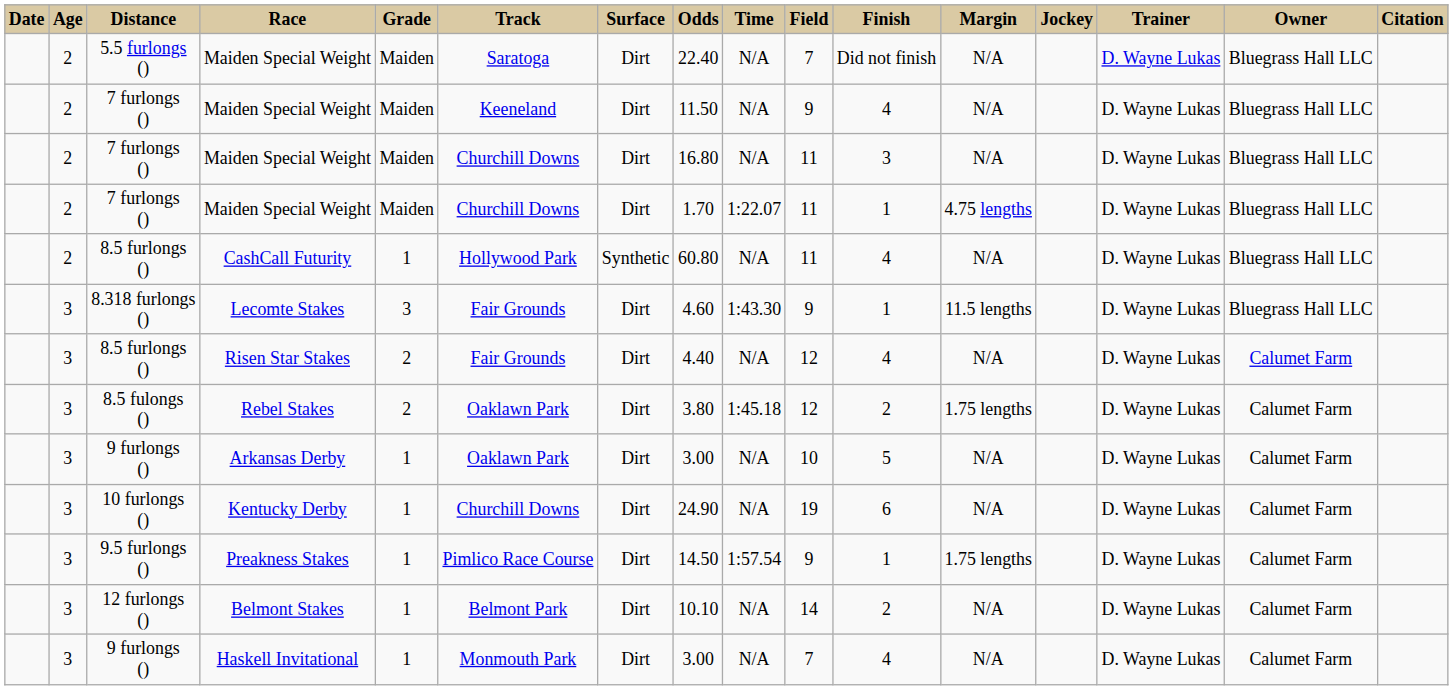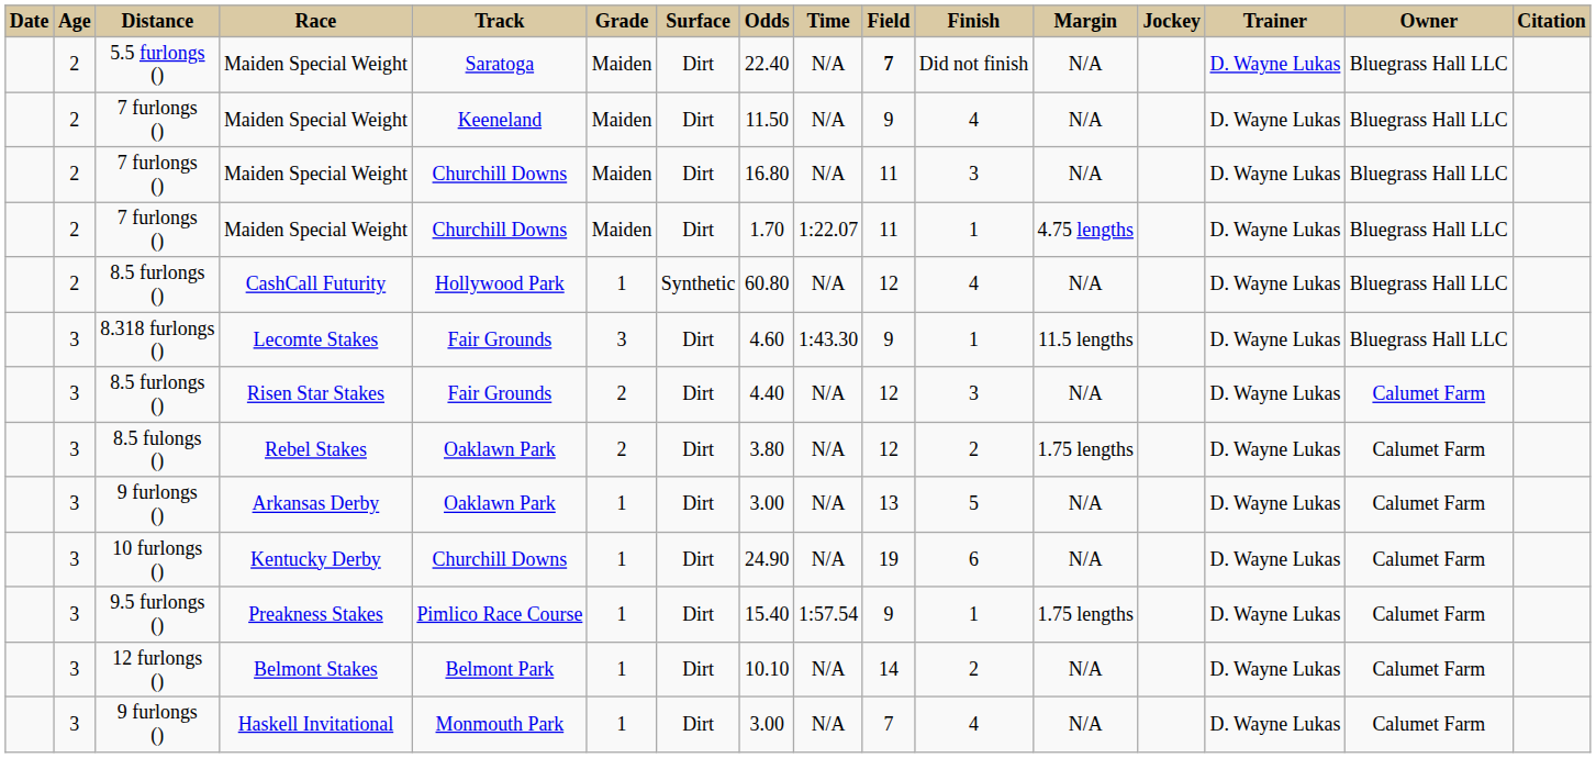 <table class = "wikitable sortable" | border="1" cellpadding="1" style=" text-align:center; margin-left:1em; float:left ;border-collapse: collapse; font-size:86%">
 <tr>
 <th scope="col" style="background:#dacaa4; text-align:center;">Date</th>
 <th scope="col" class="unsortable" style="background:#dacaa4; text-align:center;">Age</th>
 <th scope="col" style="background:#dacaa4; text-align:center;">Distance</th>
 <th scope="col" style="background:#dacaa4; text-align:center;">Race</th>
+<th scope="col" style="background:#dacaa4; text-align:center;">Track</th>
 <th scope="col" style="background:#dacaa4; text-align:center;">Grade</th>
-<th scope="col" style="background:#dacaa4; text-align:center;">Track</th>
 <th scope="col" class="unsortable" style="background:#dacaa4; text-align:center;">Surface</th>
 <th scope="col" style="background:#dacaa4; text-align:center;">Odds</th>
 <th scope="col" style="background:#dacaa4; text-align:center;">Time</th>
 <th scope="col" style="background:#dacaa4; text-align:center;">Field</th>
 <th scope="col" style="background:#dacaa4; text-align:center;">Finish</th>
 <th scope="col" style="background:#dacaa4; text-align:center;">Margin</th>
 <th scope="col" style="background:#dacaa4; text-align:center;">Jockey</th>
 <th scope="col" class="unsortable" style="background:#dacaa4; text-align:center;">Trainer</th>
 <th scope="col" style="background:#dacaa4; text-align:center;">Owner</th>
 <th scope="col" class="unsortable" style="background:#dacaa4; text-align:center;">Citation</th>
 </tr>
 <tr>
 <td scope="row"></td>
 <td>2</td>
 <td>5.5 <a href='#'>furlongs</a><br>()</td>
 <td>Maiden Special Weight</td>
+<td><a href='#'>Saratoga</a></td>
 <td>Maiden</td>
-<td><a href='#'>Saratoga</a></td>
 <td>Dirt</td>
 <td>22.40</td>
 <td>N/A</td>
-<td>7</td>
+<td><strong>7</strong></td>
 <td>Did not finish</td>
 <td>N/A</td>
 <td></td>
 <td><a href='#'>D. Wayne Lukas</a></td>
 <td>Bluegrass Hall LLC</td>
 <td></td>
 </tr>
 <tr>
 <td scope="row"></td>
 <td>2</td>
 <td>7 furlongs<br>()</td>
 <td>Maiden Special Weight</td>
+<td><a href='#'>Keeneland</a></td>
 <td>Maiden</td>
-<td><a href='#'>Keeneland</a></td>
 <td>Dirt</td>
 <td>11.50</td>
 <td>N/A</td>
 <td>9</td>
 <td>4</td>
 <td>N/A</td>
 <td></td>
 <td>D. Wayne Lukas</td>
 <td>Bluegrass Hall LLC</td>
 <td></td>
 </tr>
 <tr>
 <td scope="row"></td>
 <td>2</td>
 <td>7 furlongs<br>()</td>
 <td>Maiden Special Weight</td>
+<td><a href='#'>Churchill Downs</a></td>
 <td>Maiden</td>
-<td><a href='#'>Churchill Downs</a></td>
 <td>Dirt</td>
 <td>16.80</td>
 <td>N/A</td>
 <td>11</td>
 <td>3</td>
 <td>N/A</td>
 <td></td>
 <td>D. Wayne Lukas</td>
 <td>Bluegrass Hall LLC</td>
 <td></td>
 </tr>
 <tr>
 <td scope="row"></td>
 <td>2</td>
 <td>7 furlongs<br>()</td>
 <td>Maiden Special Weight</td>
+<td><a href='#'>Churchill Downs</a></td>
 <td>Maiden</td>
-<td><a href='#'>Churchill Downs</a></td>
 <td>Dirt</td>
 <td>1.70</td>
 <td>1:22.07</td>
 <td>11</td>
 <td>1</td>
 <td>4.75 <a href='#'>lengths</a></td>
 <td></td>
 <td>D. Wayne Lukas</td>
 <td>Bluegrass Hall LLC</td>
 <td></td>
 </tr>
 <tr>
 <td scope="row"></td>
 <td>2</td>
 <td>8.5 furlongs<br>()</td>
 <td><a href='#'>CashCall Futurity</a></td>
+<td><a href='#'>Hollywood Park</a></td>
 <td>1</td>
-<td><a href='#'>Hollywood Park</a></td>
 <td>Synthetic</td>
 <td>60.80</td>
 <td>N/A</td>
-<td>11</td>
+<td>12</td>
 <td>4</td>
 <td>N/A</td>
 <td></td>
 <td>D. Wayne Lukas</td>
 <td>Bluegrass Hall LLC</td>
 <td></td>
 </tr>
 <tr>
 <td scope="row"></td>
 <td>3</td>
 <td>8.318 furlongs<br>()</td>
 <td><a href='#'>Lecomte Stakes</a></td>
+<td><a href='#'>Fair Grounds</a></td>
 <td>3</td>
-<td><a href='#'>Fair Grounds</a></td>
 <td>Dirt</td>
 <td>4.60</td>
 <td>1:43.30</td>
 <td>9</td>
 <td>1</td>
 <td>11.5 lengths</td>
 <td></td>
 <td>D. Wayne Lukas</td>
 <td>Bluegrass Hall LLC</td>
 <td></td>
 </tr>
 <tr>
 <td scope="row"></td>
 <td>3</td>
 <td>8.5 furlongs<br>()</td>
 <td><a href='#'>Risen Star Stakes</a></td>
+<td><a href='#'>Fair Grounds</a></td>
 <td>2</td>
-<td><a href='#'>Fair Grounds</a></td>
 <td>Dirt</td>
 <td>4.40</td>
 <td>N/A</td>
 <td>12</td>
-<td>4</td>
+<td>3</td>
 <td>N/A</td>
 <td></td>
 <td>D. Wayne Lukas</td>
 <td><a href='#'>Calumet Farm</a></td>
 <td></td>
 </tr>
 <tr>
 <td scope="row"></td>
 <td>3</td>
 <td>8.5 fulongs<br>()</td>
 <td><a href='#'>Rebel Stakes</a></td>
+<td><a href='#'>Oaklawn Park</a></td>
 <td>2</td>
-<td><a href='#'>Oaklawn Park</a></td>
 <td>Dirt</td>
 <td>3.80</td>
-<td>1:45.18</td>
+<td>N/A</td>
 <td>12</td>
 <td>2</td>
 <td>1.75 lengths</td>
 <td></td>
 <td>D. Wayne Lukas</td>
 <td>Calumet Farm</td>
 <td></td>
 </tr>
 <tr>
 <td scope="row"></td>
 <td>3</td>
 <td>9 furlongs<br>()</td>
 <td><a href='#'>Arkansas Derby</a></td>
+<td><a href='#'>Oaklawn Park</a></td>
 <td>1</td>
-<td><a href='#'>Oaklawn Park</a></td>
 <td>Dirt</td>
 <td>3.00</td>
 <td>N/A</td>
-<td>10</td>
+<td>13</td>
 <td>5</td>
 <td>N/A</td>
 <td></td>
 <td>D. Wayne Lukas</td>
 <td>Calumet Farm</td>
 <td></td>
 </tr>
 <tr>
 <td scope="row"></td>
 <td>3</td>
 <td>10 furlongs<br>()</td>
 <td><a href='#'>Kentucky Derby</a></td>
+<td><a href='#'>Churchill Downs</a></td>
 <td>1</td>
-<td><a href='#'>Churchill Downs</a></td>
 <td>Dirt</td>
 <td>24.90</td>
 <td>N/A</td>
 <td>19</td>
 <td>6</td>
 <td>N/A</td>
 <td></td>
 <td>D. Wayne Lukas</td>
 <td>Calumet Farm</td>
 <td></td>
 </tr>
 <tr>
 <td scope="row"></td>
 <td>3</td>
 <td>9.5 furlongs<br>()</td>
 <td><a href='#'>Preakness Stakes</a></td>
+<td><a href='#'>Pimlico Race Course</a></td>
 <td>1</td>
-<td><a href='#'>Pimlico Race Course</a></td>
 <td>Dirt</td>
-<td>14.50</td>
+<td>15.40</td>
 <td>1:57.54</td>
 <td>9</td>
 <td>1</td>
 <td>1.75 lengths</td>
 <td></td>
 <td>D. Wayne Lukas</td>
 <td>Calumet Farm</td>
 <td></td>
 </tr>
 <tr>
 <td scope="row"></td>
 <td>3</td>
 <td>12 furlongs<br>()</td>
 <td><a href='#'>Belmont Stakes</a></td>
+<td><a href='#'>Belmont Park</a></td>
 <td>1</td>
-<td><a href='#'>Belmont Park</a></td>
 <td>Dirt</td>
 <td>10.10</td>
 <td>N/A</td>
 <td>14</td>
 <td>2</td>
 <td>N/A</td>
 <td></td>
 <td>D. Wayne Lukas</td>
 <td>Calumet Farm</td>
 <td></td>
 </tr>
 <tr>
 <td scope="row"></td>
 <td>3</td>
 <td>9 furlongs<br>()</td>
 <td><a href='#'>Haskell Invitational</a></td>
+<td><a href='#'>Monmouth Park</a></td>
 <td>1</td>
-<td><a href='#'>Monmouth Park</a></td>
 <td>Dirt</td>
 <td>3.00</td>
 <td>N/A</td>
 <td>7</td>
 <td>4</td>
 <td>N/A</td>
 <td></td>
 <td>D. Wayne Lukas</td>
 <td>Calumet Farm</td>
 <td></td>
 </tr>
 </table>
